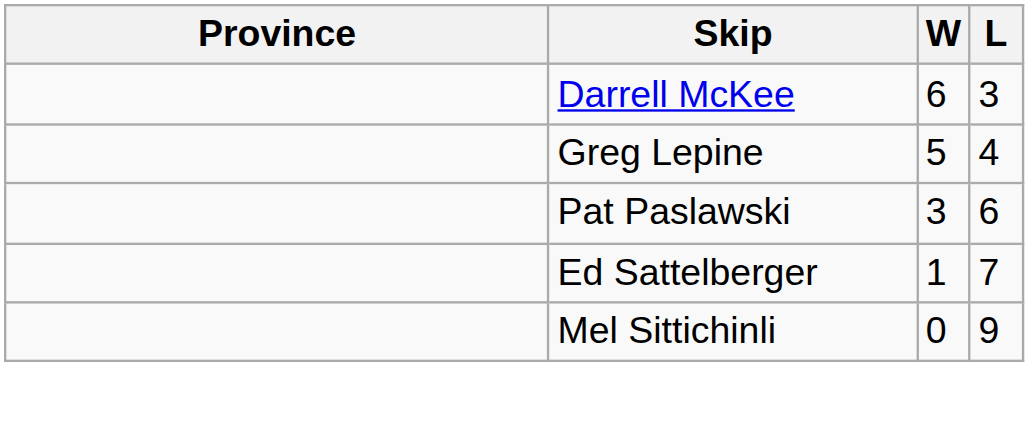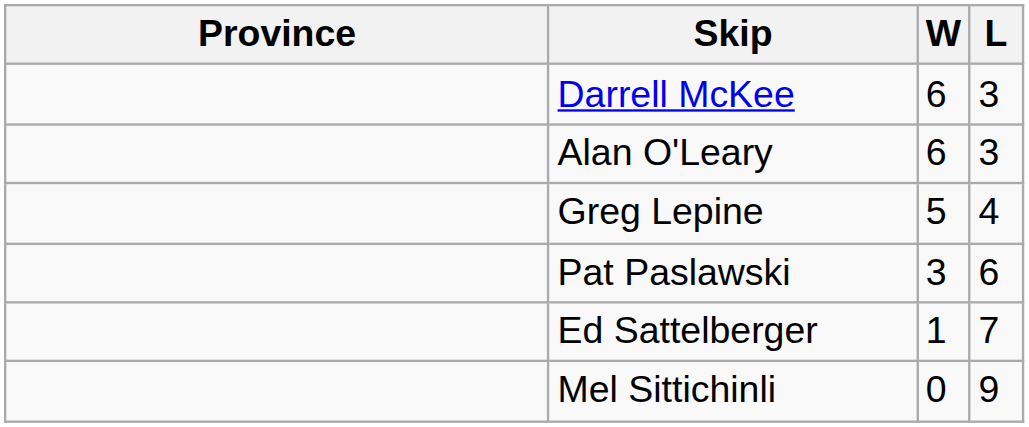 <table class="wikitable">
 <tr>
 <th width=225>Province</th>
 <th width=150>Skip</th>
 <th width=15>W</th>
 <th width=15>L</th>
 </tr>
 <tr>
 <td></td>
 <td><a href='#'>Darrell McKee</a></td>
+<td>6</td>
+<td>3</td>
+</tr>
+<tr>
+<td></td>
+<td>Alan O'Leary</td>
 <td>6</td>
 <td>3</td>
 </tr>
 <tr>
 <td></td>
 <td>Greg Lepine</td>
 <td>5</td>
 <td>4</td>
 </tr>
 <tr>
 <td></td>
 <td>Pat Paslawski</td>
 <td>3</td>
 <td>6</td>
 </tr>
 <tr>
 <td></td>
 <td>Ed Sattelberger</td>
 <td>1</td>
 <td>7</td>
 </tr>
 <tr>
 <td></td>
 <td>Mel Sittichinli</td>
 <td>0</td>
 <td>9</td>
 </tr>
 </table>
